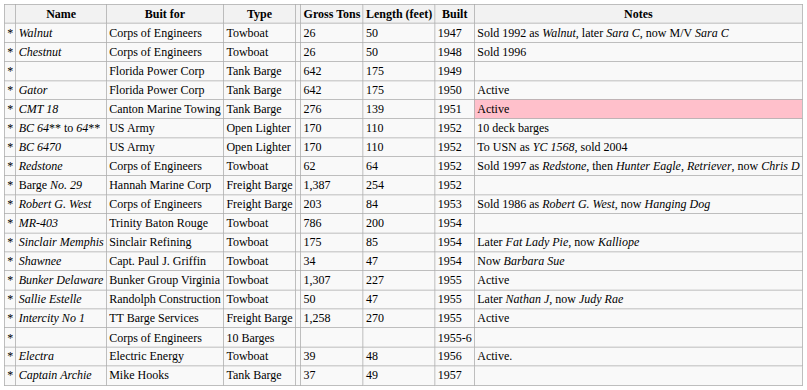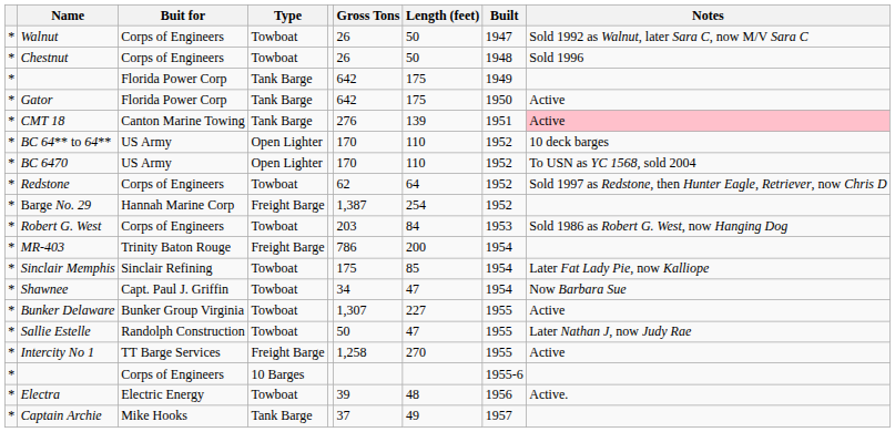 <table class="wikitable">
 <tr>
 <th></th>
 <th>Name</th>
 <th>Buit for</th>
 <th>Type</th>
 <th></th>
 <th>Gross Tons</th>
 <th>Length (feet)</th>
 <th>Built</th>
 <th>Notes</th>
 </tr>
 <tr>
 <td>*</td>
 <td><em>Walnut</em></td>
 <td>Corps of Engineers</td>
 <td>Towboat</td>
 <td></td>
 <td>26</td>
 <td>50</td>
 <td>1947</td>
 <td>Sold 1992 as <em>Walnut</em>, later <em>Sara C</em>, now M/V <em>Sara C</em></td>
 </tr>
 <tr>
 <td>*</td>
 <td><em>Chestnut</em></td>
 <td>Corps of Engineers</td>
 <td>Towboat</td>
 <td></td>
 <td>26</td>
 <td>50</td>
 <td>1948</td>
 <td>Sold 1996</td>
 </tr>
 <tr>
 <td>*</td>
 <td></td>
 <td>Florida Power Corp</td>
 <td>Tank Barge</td>
 <td></td>
 <td>642</td>
 <td>175</td>
 <td>1949</td>
 <td></td>
 </tr>
 <tr>
 <td>*</td>
 <td><em>Gator</em></td>
 <td>Florida Power Corp</td>
 <td>Tank Barge</td>
 <td></td>
 <td>642</td>
 <td>175</td>
 <td>1950</td>
 <td>Active</td>
 </tr>
 <tr>
 <td>*</td>
 <td><em>CMT 18</em></td>
 <td>Canton Marine Towing</td>
 <td>Tank Barge</td>
 <td></td>
 <td>276</td>
 <td>139</td>
 <td>1951</td>
 <td style="background: pink;">Active</td>
 </tr>
 <tr>
 <td>*</td>
 <td><em>BC 64</em>** to <em>64</em>**</td>
 <td>US Army</td>
 <td>Open Lighter</td>
 <td></td>
 <td>170</td>
 <td>110</td>
 <td>1952</td>
 <td>10 deck barges</td>
 </tr>
 <tr>
 <td>*</td>
 <td><em>BC 6470</em></td>
 <td>US Army</td>
 <td>Open Lighter</td>
 <td></td>
 <td>170</td>
 <td>110</td>
 <td>1952</td>
 <td>To USN as <em>YC 1568</em>, sold 2004</td>
 </tr>
 <tr>
 <td>*</td>
 <td><em>Redstone</em></td>
 <td>Corps of Engineers</td>
 <td>Towboat</td>
 <td></td>
 <td>62</td>
 <td>64</td>
 <td>1952</td>
 <td>Sold 1997 as <em>Redstone</em>, then <em>Hunter Eagle</em>, <em>Retriever</em>, now <em>Chris D</em></td>
 </tr>
 <tr>
 <td>*</td>
 <td>Barge <em>No. 29</em></td>
 <td>Hannah Marine Corp</td>
 <td>Freight Barge</td>
 <td></td>
 <td>1,387</td>
 <td>254</td>
 <td>1952</td>
 <td></td>
 </tr>
 <tr>
 <td>*</td>
 <td><em>Robert G. West</em></td>
 <td>Corps of Engineers</td>
-<td>Freight Barge</td>
+<td>Towboat</td>
 <td></td>
 <td>203</td>
 <td>84</td>
 <td>1953</td>
 <td>Sold 1986 as <em>Robert G. West</em>, now <em>Hanging Dog</em></td>
 </tr>
 <tr>
 <td>*</td>
 <td><em>MR-403</em></td>
 <td>Trinity Baton Rouge</td>
-<td>Towboat</td>
+<td>Freight Barge</td>
 <td></td>
 <td>786</td>
 <td>200</td>
 <td>1954</td>
 <td></td>
 </tr>
 <tr>
 <td>*</td>
 <td><em>Sinclair Memphis</em></td>
 <td>Sinclair Refining</td>
 <td>Towboat</td>
 <td></td>
 <td>175</td>
 <td>85</td>
 <td>1954</td>
 <td>Later <em>Fat Lady Pie</em>, now <em>Kalliope</em></td>
 </tr>
 <tr>
 <td>*</td>
 <td><em>Shawnee</em></td>
 <td>Capt. Paul J. Griffin</td>
 <td>Towboat</td>
 <td></td>
 <td>34</td>
 <td>47</td>
 <td>1954</td>
 <td>Now <em>Barbara Sue</em></td>
 </tr>
 <tr>
 <td>*</td>
 <td><em>Bunker Delaware</em></td>
 <td>Bunker Group Virginia</td>
 <td>Towboat</td>
 <td></td>
 <td>1,307</td>
 <td>227</td>
 <td>1955</td>
 <td>Active</td>
 </tr>
 <tr>
 <td>*</td>
 <td><em>Sallie Estelle</em></td>
 <td>Randolph Construction</td>
 <td>Towboat</td>
 <td></td>
 <td>50</td>
 <td>47</td>
 <td>1955</td>
 <td>Later <em>Nathan J</em>, now <em>Judy Rae</em></td>
 </tr>
 <tr>
 <td>*</td>
 <td><em>Intercity No 1</em></td>
 <td>TT Barge Services</td>
 <td>Freight Barge</td>
 <td></td>
 <td>1,258</td>
 <td>270</td>
 <td>1955</td>
 <td>Active</td>
 </tr>
 <tr>
 <td>*</td>
 <td></td>
 <td>Corps of Engineers</td>
 <td>10 Barges</td>
 <td></td>
 <td></td>
 <td></td>
 <td>1955-6</td>
 <td></td>
 </tr>
 <tr>
 <td>*</td>
 <td><em>Electra</em></td>
 <td>Electric Energy</td>
 <td>Towboat</td>
 <td></td>
 <td>39</td>
 <td>48</td>
 <td>1956</td>
 <td>Active.</td>
 </tr>
 <tr>
 <td>*</td>
 <td><em>Captain Archie</em></td>
 <td>Mike Hooks</td>
 <td>Tank Barge</td>
 <td></td>
 <td>37</td>
 <td>49</td>
 <td>1957</td>
 <td></td>
 </tr>
 </table>
